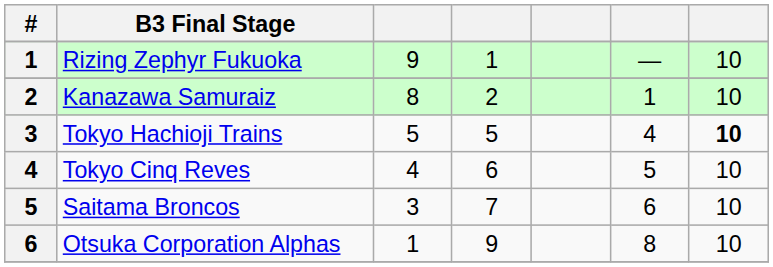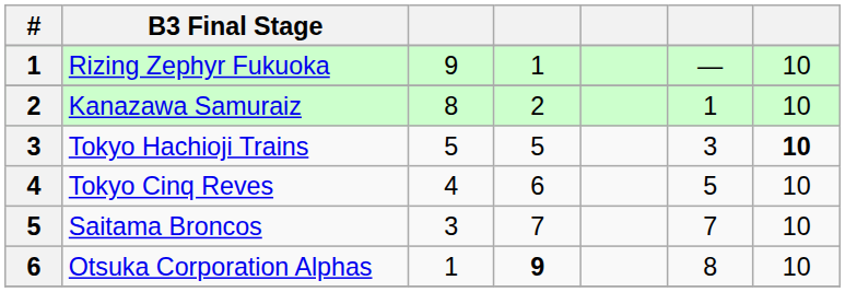 <table class="wikitable" width="500" style="font-size:95%; text-align:center">
 <tr>
 <th width="5%">#</th>
 <th width="30%">B3 Final Stage</th>
 <th width="7.5%"></th>
 <th width="7.5%"></th>
 <th width="7.5%"></th>
 <th width="7.5%"></th>
 <th width="7.5%"></th>
 </tr>
 <tr>
 </tr>
 <tr bgcolor=#ccffcc>
 <th>1</th>
 <td style="text-align:left;"><a href='#'>Rizing Zephyr Fukuoka</a></td>
 <td>9</td>
 <td>1</td>
 <td></td>
 <td>—</td>
 <td>10</td>
 </tr>
 <tr>
 </tr>
 <tr bgcolor=#ccffcc>
 <th>2</th>
 <td style="text-align:left;"><a href='#'>Kanazawa Samuraiz</a></td>
 <td>8</td>
 <td>2</td>
 <td></td>
 <td>1</td>
 <td>10</td>
 </tr>
 <tr>
 <th>3</th>
 <td style="text-align:left;"><a href='#'>Tokyo Hachioji Trains</a></td>
 <td>5</td>
 <td>5</td>
 <td></td>
-<td>4</td>
+<td>3</td>
 <td><strong>10</strong></td>
 </tr>
 <tr>
 <th>4</th>
 <td style="text-align:left;"><a href='#'>Tokyo Cinq Reves</a></td>
 <td>4</td>
 <td>6</td>
 <td></td>
 <td>5</td>
 <td>10</td>
 </tr>
 <tr>
 <th>5</th>
 <td style="text-align:left;"><a href='#'>Saitama Broncos</a></td>
 <td>3</td>
 <td>7</td>
 <td></td>
-<td>6</td>
+<td>7</td>
 <td>10</td>
 </tr>
 <tr>
 <th>6</th>
 <td style="text-align:left;"><a href='#'>Otsuka Corporation Alphas</a></td>
 <td>1</td>
-<td>9</td>
+<td><strong>9</strong></td>
 <td></td>
 <td>8</td>
 <td>10</td>
 </tr>
 <tr>
 </tr>
 </table>
